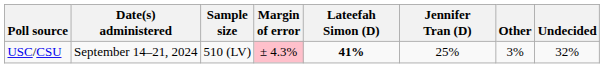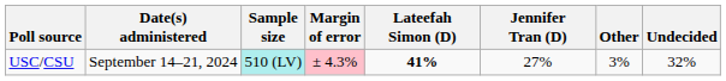 <table class="wikitable" style="font-size:90%;text-align:center;">
 <tr style="vertical-align:bottom">
 <th>Poll source</th>
 <th>Date(s)<br>administered</th>
 <th>Sample<br>size</th>
 <th>Margin<br>of error</th>
 <th style="width:100px;">Lateefah<br>Simon (D)</th>
 <th style="width:100px;">Jennifer<br>Tran (D)</th>
 <th>Other</th>
 <th>Undecided</th>
 </tr>
 <tr>
 <td style="text-align:left;"><a href='#'>USC</a>/<a href='#'>CSU</a></td>
 <td>September 14–21, 2024</td>
-<td>510 (LV)</td>
+<td style="background: paleturquoise;">510 (LV)</td>
 <td style="background: pink;">± 4.3%</td>
 <td><strong>41%</strong></td>
-<td>25%</td>
+<td>27%</td>
 <td>3%</td>
 <td>32%</td>
 </tr>
 </table>
